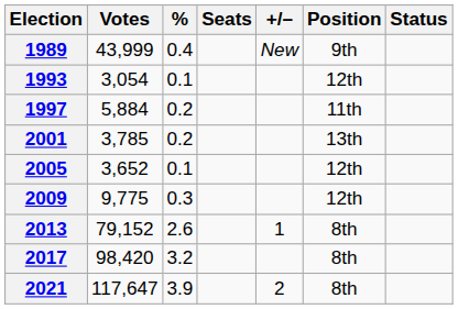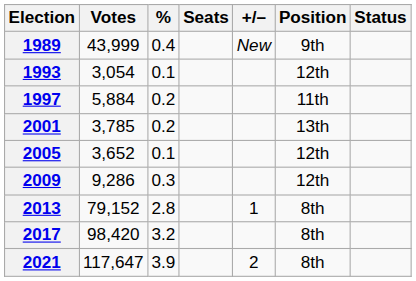 <table class="wikitable" style="text-align:center;">
 <tr>
 <th>Election</th>
 <th>Votes</th>
 <th>%</th>
 <th>Seats</th>
 <th>+/–</th>
 <th>Position</th>
 <th>Status</th>
 </tr>
 <tr>
 <th><a href='#'>1989</a></th>
 <td>43,999</td>
 <td>0.4</td>
 <td></td>
 <td><em>New</em></td>
 <td> 9th</td>
 <td></td>
 </tr>
 <tr>
 <th><a href='#'>1993</a></th>
 <td>3,054</td>
 <td>0.1</td>
 <td></td>
 <td></td>
 <td> 12th</td>
 <td></td>
 </tr>
 <tr>
 <th><a href='#'>1997</a></th>
 <td>5,884</td>
 <td>0.2</td>
 <td></td>
 <td></td>
 <td> 11th</td>
 <td></td>
 </tr>
 <tr>
 <th><a href='#'>2001</a></th>
 <td>3,785</td>
 <td>0.2</td>
 <td></td>
 <td></td>
 <td> 13th</td>
 <td></td>
 </tr>
 <tr>
 <th><a href='#'>2005</a></th>
 <td>3,652</td>
 <td>0.1</td>
 <td></td>
 <td></td>
 <td> 12th</td>
 <td></td>
 </tr>
 <tr>
 <th><a href='#'>2009</a></th>
-<td>9,775</td>
+<td>9,286</td>
 <td>0.3</td>
 <td></td>
 <td></td>
 <td> 12th</td>
 <td></td>
 </tr>
 <tr>
 <th><a href='#'>2013</a></th>
 <td>79,152</td>
-<td>2.6</td>
+<td>2.8</td>
 <td></td>
 <td> 1</td>
 <td> 8th</td>
 <td></td>
 </tr>
 <tr>
 <th><a href='#'>2017</a></th>
 <td>98,420</td>
 <td>3.2</td>
 <td></td>
 <td></td>
 <td> 8th</td>
 <td></td>
 </tr>
 <tr>
 <th><a href='#'>2021</a></th>
 <td>117,647</td>
 <td>3.9</td>
 <td></td>
 <td> 2</td>
 <td> 8th</td>
 <td></td>
 </tr>
 </table>
